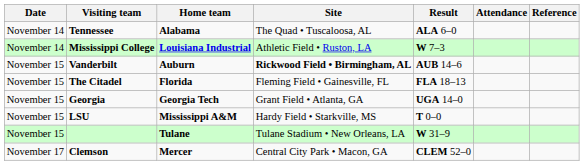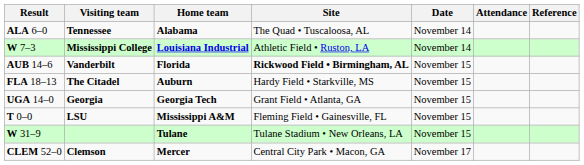 <table class="wikitable" style="font-size:95%;">
 <tr>
-<th>Date</th>
+<th>Result</th>
 <th>Visiting team</th>
 <th>Home team</th>
 <th>Site</th>
-<th>Result</th>
+<th>Date</th>
 <th>Attendance</th>
 <th class="unsortable">Reference</th>
 </tr>
 <tr bgcolor=>
-<td>November 14</td>
+<td><strong>ALA</strong> 6–0</td>
 <td><strong>Tennessee</strong></td>
 <td><strong>Alabama</strong></td>
 <td>The Quad • Tuscaloosa, AL</td>
-<td><strong>ALA</strong> 6–0</td>
+<td>November 14</td>
 <td></td>
 <td></td>
 </tr>
 <tr bgcolor=ccffcc>
-<td>November 14</td>
+<td><strong>W</strong> 7–3</td>
 <td><strong>Mississippi College</strong></td>
 <td><strong><a href='#'>Louisiana Industrial</a></strong></td>
 <td>Athletic Field • <a href='#'>Ruston, LA</a></td>
-<td><strong>W</strong> 7–3</td>
+<td>November 14</td>
 <td></td>
 <td></td>
 </tr>
 <tr bgcolor=>
+<td><strong>AUB</strong> 14–6</td>
+<td><strong>Vanderbilt</strong></td>
+<td><strong>Florida</strong></td>
+<td><strong>Rickwood Field • Birmingham, AL</strong></td>
 <td>November 15</td>
-<td><strong>Vanderbilt</strong></td>
-<td><strong>Auburn</strong></td>
-<td><strong>Rickwood Field • Birmingham, AL</strong></td>
-<td><strong>AUB</strong> 14–6</td>
 <td></td>
 <td></td>
 </tr>
 <tr bgcolor=>
+<td><strong>FLA</strong> 18–13</td>
+<td><strong>The Citadel</strong></td>
+<td><strong>Auburn</strong></td>
+<td>Hardy Field • Starkville, MS</td>
 <td>November 15</td>
-<td><strong>The Citadel</strong></td>
-<td><strong>Florida</strong></td>
-<td>Fleming Field • Gainesville, FL</td>
-<td><strong>FLA</strong> 18–13</td>
 <td></td>
 <td></td>
 </tr>
 <tr bgcolor=>
-<td>November 15</td>
+<td><strong>UGA</strong> 14–0</td>
 <td><strong>Georgia</strong></td>
 <td><strong>Georgia Tech</strong></td>
 <td>Grant Field • Atlanta, GA</td>
-<td><strong>UGA</strong> 14–0</td>
+<td>November 15</td>
 <td></td>
 <td></td>
 </tr>
 <tr bgcolor=>
-<td>November 15</td>
+<td><strong>T</strong> 0–0</td>
 <td><strong>LSU</strong></td>
 <td><strong>Mississippi A&M</strong></td>
-<td>Hardy Field • Starkville, MS</td>
-<td><strong>T</strong> 0–0</td>
+<td>Fleming Field • Gainesville, FL</td>
+<td>November 15</td>
 <td></td>
 <td></td>
 </tr>
 <tr bgcolor=ccffcc>
-<td>November 15</td>
+<td><strong>W</strong> 31–9</td>
 <td></td>
 <td><strong>Tulane</strong></td>
 <td>Tulane Stadium • New Orleans, LA</td>
-<td><strong>W</strong> 31–9</td>
+<td>November 15</td>
 <td></td>
 <td></td>
 </tr>
 <tr bgcolor=>
-<td>November 17</td>
+<td><strong>CLEM</strong> 52–0</td>
 <td><strong>Clemson</strong></td>
 <td><strong>Mercer</strong></td>
 <td>Central City Park • Macon, GA</td>
-<td><strong>CLEM</strong> 52–0</td>
+<td>November 17</td>
 <td></td>
 <td></td>
 </tr>
 </table>
